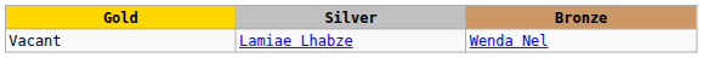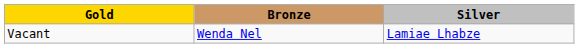 <table class="wikitable" style="text-align:left">
 <tr align="center">
 <td width=200 bgcolor=gold><strong>Gold</strong></td>
+<td width=200 bgcolor=CC9966><strong>Bronze</strong></td>
 <td width=200 bgcolor=silver><strong>Silver</strong></td>
-<td width=200 bgcolor=CC9966><strong>Bronze</strong></td>
 </tr>
 <tr>
 <td>Vacant</td>
+<td><a href='#'>Wenda Nel</a><br><em></em></td>
 <td><a href='#'>Lamiae Lhabze</a><br><em></em></td>
-<td><a href='#'>Wenda Nel</a><br><em></em></td>
 </tr>
 </table>
